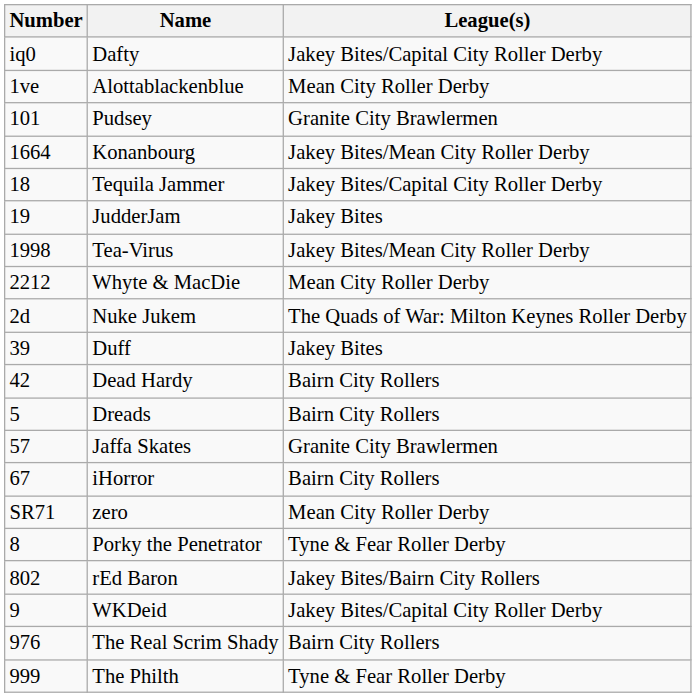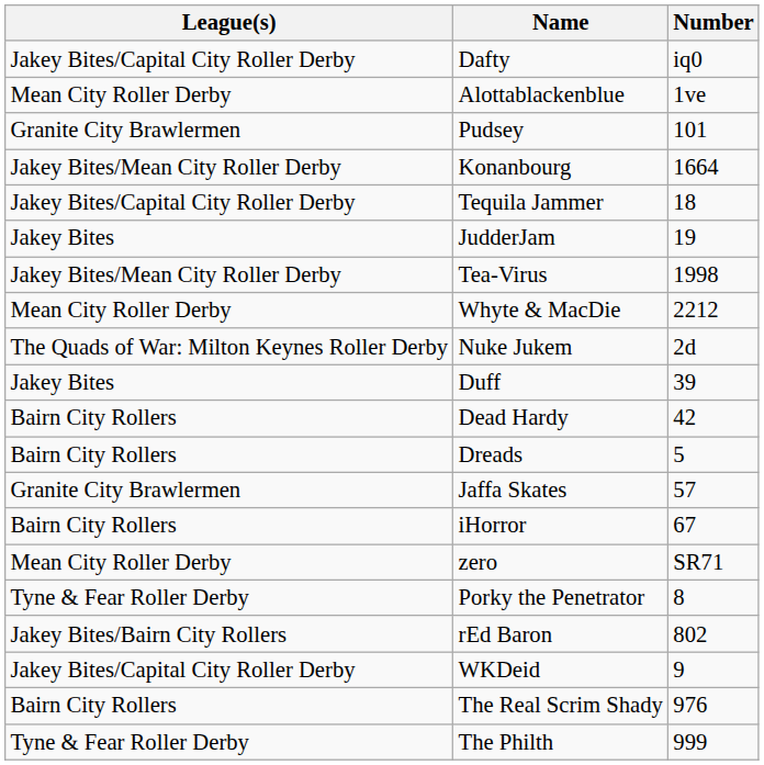 <table class="wikitable sortable">
 <tr>
+<th>League(s)</th>
+<th>Name</th>
 <th>Number</th>
-<th>Name</th>
-<th>League(s)</th>
 </tr>
 <tr>
+<td>Jakey Bites/Capital City Roller Derby</td>
+<td>Dafty</td>
 <td>iq0</td>
-<td>Dafty</td>
-<td>Jakey Bites/Capital City Roller Derby</td>
 </tr>
 <tr>
+<td>Mean City Roller Derby</td>
+<td>Alottablackenblue</td>
 <td>1ve</td>
-<td>Alottablackenblue</td>
-<td>Mean City Roller Derby</td>
 </tr>
 <tr>
+<td>Granite City Brawlermen</td>
+<td>Pudsey</td>
 <td>101</td>
-<td>Pudsey</td>
-<td>Granite City Brawlermen</td>
 </tr>
 <tr>
+<td>Jakey Bites/Mean City Roller Derby</td>
+<td>Konanbourg</td>
 <td>1664</td>
-<td>Konanbourg</td>
-<td>Jakey Bites/Mean City Roller Derby</td>
 </tr>
 <tr>
+<td>Jakey Bites/Capital City Roller Derby</td>
+<td>Tequila Jammer</td>
 <td>18</td>
-<td>Tequila Jammer</td>
-<td>Jakey Bites/Capital City Roller Derby</td>
 </tr>
 <tr>
+<td>Jakey Bites</td>
+<td>JudderJam</td>
 <td>19</td>
-<td>JudderJam</td>
-<td>Jakey Bites</td>
 </tr>
 <tr>
+<td>Jakey Bites/Mean City Roller Derby</td>
+<td>Tea-Virus</td>
 <td>1998</td>
-<td>Tea-Virus</td>
-<td>Jakey Bites/Mean City Roller Derby</td>
 </tr>
 <tr>
+<td>Mean City Roller Derby</td>
+<td>Whyte & MacDie</td>
 <td>2212</td>
-<td>Whyte & MacDie</td>
-<td>Mean City Roller Derby</td>
 </tr>
 <tr>
+<td>The Quads of War: Milton Keynes Roller Derby</td>
+<td>Nuke Jukem</td>
 <td>2d</td>
-<td>Nuke Jukem</td>
-<td>The Quads of War: Milton Keynes Roller Derby</td>
 </tr>
 <tr>
+<td>Jakey Bites</td>
+<td>Duff</td>
 <td>39</td>
-<td>Duff</td>
-<td>Jakey Bites</td>
 </tr>
 <tr>
+<td>Bairn City Rollers</td>
+<td>Dead Hardy</td>
 <td>42</td>
-<td>Dead Hardy</td>
-<td>Bairn City Rollers</td>
 </tr>
 <tr>
+<td>Bairn City Rollers</td>
+<td>Dreads</td>
 <td>5</td>
-<td>Dreads</td>
-<td>Bairn City Rollers</td>
 </tr>
 <tr>
+<td>Granite City Brawlermen</td>
+<td>Jaffa Skates</td>
 <td>57</td>
-<td>Jaffa Skates</td>
-<td>Granite City Brawlermen</td>
 </tr>
 <tr>
+<td>Bairn City Rollers</td>
+<td>iHorror</td>
 <td>67</td>
-<td>iHorror</td>
-<td>Bairn City Rollers</td>
 </tr>
 <tr>
+<td>Mean City Roller Derby</td>
+<td>zero</td>
 <td>SR71</td>
-<td>zero</td>
-<td>Mean City Roller Derby</td>
 </tr>
 <tr>
+<td>Tyne & Fear Roller Derby</td>
+<td>Porky the Penetrator</td>
 <td>8</td>
-<td>Porky the Penetrator</td>
-<td>Tyne & Fear Roller Derby</td>
 </tr>
 <tr>
+<td>Jakey Bites/Bairn City Rollers</td>
+<td>rEd Baron</td>
 <td>802</td>
-<td>rEd Baron</td>
-<td>Jakey Bites/Bairn City Rollers</td>
 </tr>
 <tr>
+<td>Jakey Bites/Capital City Roller Derby</td>
+<td>WKDeid</td>
 <td>9</td>
-<td>WKDeid</td>
-<td>Jakey Bites/Capital City Roller Derby</td>
 </tr>
 <tr>
+<td>Bairn City Rollers</td>
+<td>The Real Scrim Shady</td>
 <td>976</td>
-<td>The Real Scrim Shady</td>
-<td>Bairn City Rollers</td>
 </tr>
 <tr>
+<td>Tyne & Fear Roller Derby</td>
+<td>The Philth</td>
 <td>999</td>
-<td>The Philth</td>
-<td>Tyne & Fear Roller Derby</td>
 </tr>
 </table>
